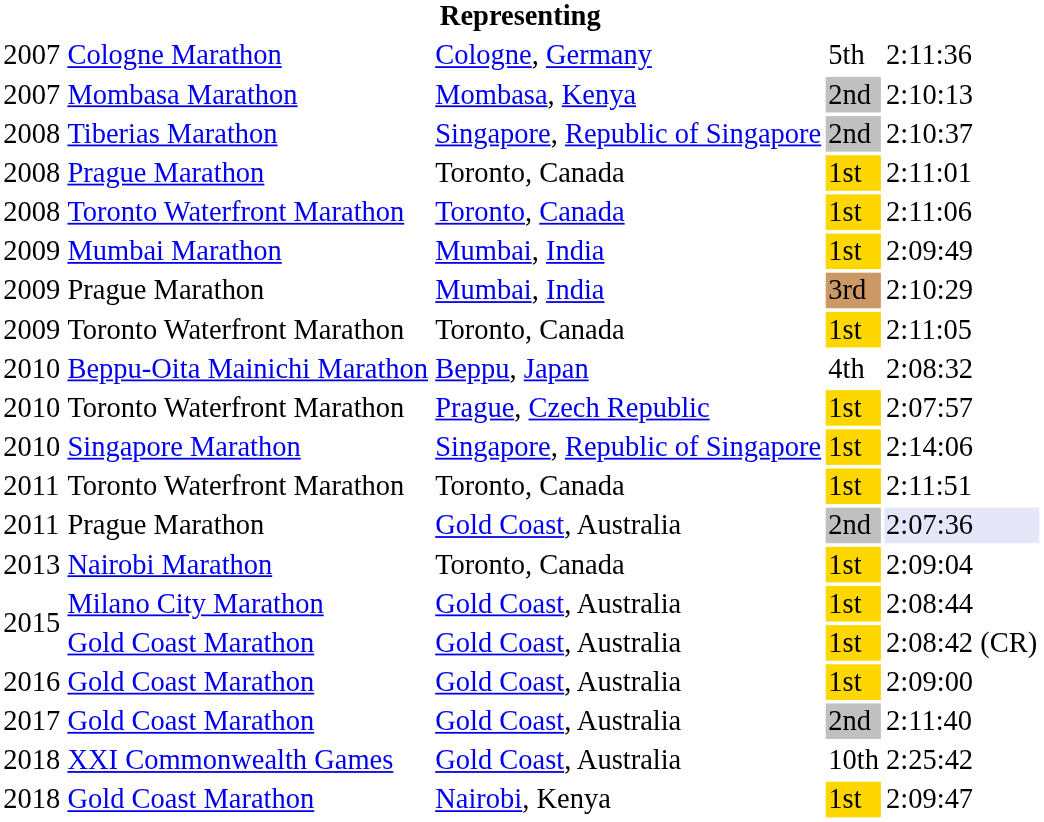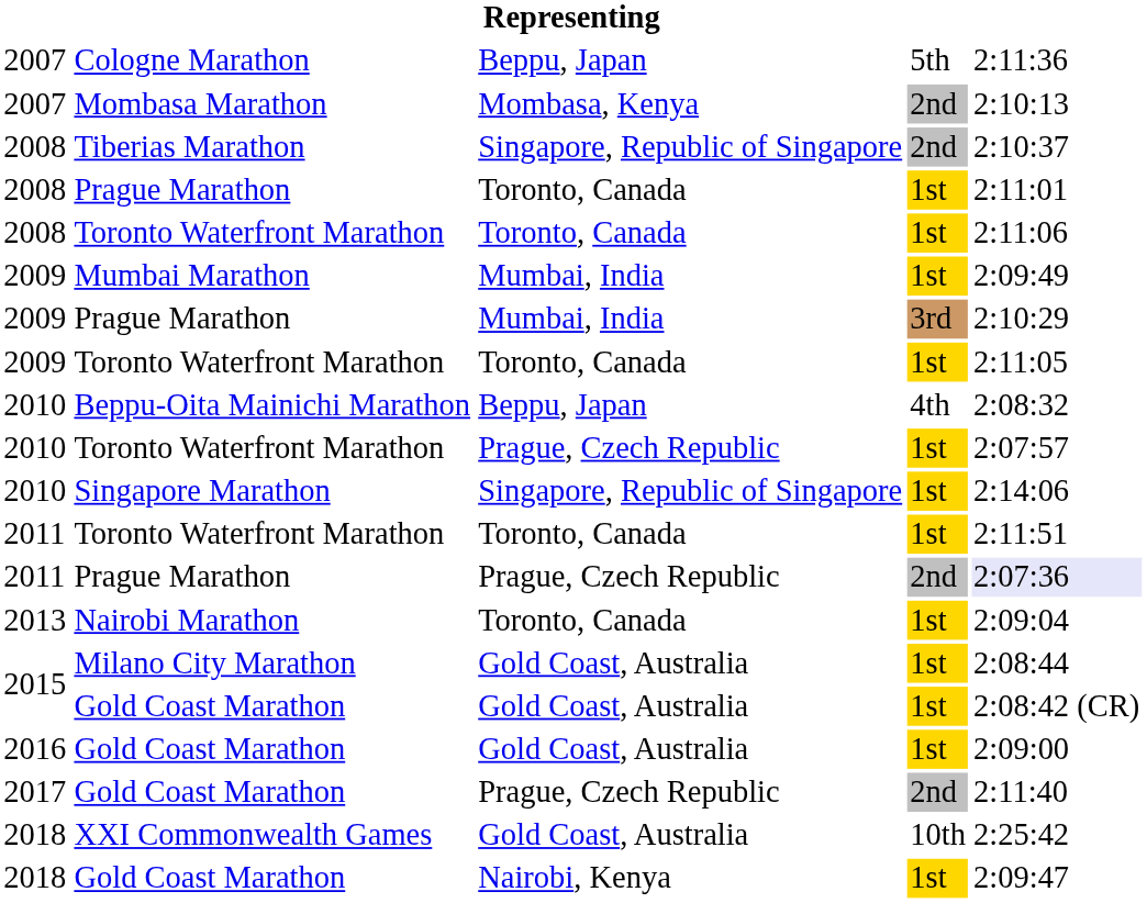 <table>
 <tr>
 <th colspan="5">Representing </th>
 </tr>
 <tr>
 <td>2007</td>
 <td><a href='#'>Cologne Marathon</a></td>
-<td><a href='#'>Cologne</a>, <a href='#'>Germany</a></td>
+<td><a href='#'>Beppu</a>, <a href='#'>Japan</a></td>
 <td bgcolor=>5th</td>
 <td>2:11:36</td>
 </tr>
 <tr>
 <td>2007</td>
 <td><a href='#'>Mombasa Marathon</a></td>
 <td><a href='#'>Mombasa</a>, <a href='#'>Kenya</a></td>
 <td bgcolor=silver>2nd</td>
 <td>2:10:13</td>
 </tr>
 <tr>
 <td>2008</td>
 <td><a href='#'>Tiberias Marathon</a></td>
 <td><a href='#'>Singapore</a>, <a href='#'>Republic of Singapore</a></td>
 <td bgcolor=silver>2nd</td>
 <td>2:10:37</td>
 </tr>
 <tr>
 <td>2008</td>
 <td><a href='#'>Prague Marathon</a></td>
 <td>Toronto, Canada</td>
 <td bgcolor=gold>1st</td>
 <td>2:11:01</td>
 </tr>
 <tr>
 <td>2008</td>
 <td><a href='#'>Toronto Waterfront Marathon</a></td>
 <td><a href='#'>Toronto</a>, <a href='#'>Canada</a></td>
 <td bgcolor=gold>1st</td>
 <td>2:11:06</td>
 </tr>
 <tr>
 <td>2009</td>
 <td><a href='#'>Mumbai Marathon</a></td>
 <td><a href='#'>Mumbai</a>, <a href='#'>India</a></td>
 <td bgcolor=gold>1st</td>
 <td>2:09:49</td>
 </tr>
 <tr>
 <td>2009</td>
 <td>Prague Marathon</td>
 <td><a href='#'>Mumbai</a>, <a href='#'>India</a></td>
 <td bgcolor=cc9966>3rd</td>
 <td>2:10:29</td>
 </tr>
 <tr>
 <td>2009</td>
 <td>Toronto Waterfront Marathon</td>
 <td>Toronto, Canada</td>
 <td bgcolor=gold>1st</td>
 <td>2:11:05</td>
 </tr>
 <tr>
 <td>2010</td>
 <td><a href='#'>Beppu-Oita Mainichi Marathon</a></td>
 <td><a href='#'>Beppu</a>, <a href='#'>Japan</a></td>
 <td bgcolor=>4th</td>
 <td>2:08:32</td>
 </tr>
 <tr>
 <td>2010</td>
 <td>Toronto Waterfront Marathon</td>
 <td><a href='#'>Prague</a>, <a href='#'>Czech Republic</a></td>
 <td bgcolor=gold>1st</td>
 <td>2:07:57</td>
 </tr>
 <tr>
 <td>2010</td>
 <td><a href='#'>Singapore Marathon</a></td>
 <td><a href='#'>Singapore</a>, <a href='#'>Republic of Singapore</a></td>
 <td bgcolor=gold>1st</td>
 <td>2:14:06</td>
 </tr>
 <tr>
 <td>2011</td>
 <td>Toronto Waterfront Marathon</td>
 <td>Toronto, Canada</td>
 <td bgcolor=gold>1st</td>
 <td>2:11:51</td>
 </tr>
 <tr>
 <td>2011</td>
 <td>Prague Marathon</td>
-<td><a href='#'>Gold Coast</a>, Australia</td>
+<td>Prague, Czech Republic</td>
 <td bgcolor=silver>2nd</td>
 <td style="background: lavender;">2:07:36</td>
 </tr>
 <tr>
 <td>2013</td>
 <td><a href='#'>Nairobi Marathon</a></td>
 <td>Toronto, Canada</td>
 <td bgcolor=gold>1st</td>
 <td>2:09:04</td>
 </tr>
 <tr>
 <td rowspan=2>2015</td>
 <td><a href='#'>Milano City Marathon</a></td>
 <td><a href='#'>Gold Coast</a>, Australia</td>
 <td bgcolor="gold">1st</td>
 <td>2:08:44</td>
 </tr>
 <tr>
 <td><a href='#'>Gold Coast Marathon</a></td>
 <td><a href='#'>Gold Coast</a>, Australia</td>
 <td bgcolor=gold>1st</td>
 <td>2:08:42 (CR)</td>
 </tr>
 <tr>
 <td>2016</td>
 <td><a href='#'>Gold Coast Marathon</a></td>
 <td><a href='#'>Gold Coast</a>, Australia</td>
 <td bgcolor=gold>1st</td>
 <td>2:09:00</td>
 </tr>
 <tr>
 <td>2017</td>
 <td><a href='#'>Gold Coast Marathon</a></td>
-<td><a href='#'>Gold Coast</a>, Australia</td>
+<td>Prague, Czech Republic</td>
 <td bgcolor=silver>2nd</td>
 <td>2:11:40</td>
 </tr>
 <tr>
 <td>2018</td>
 <td><a href='#'>XXI Commonwealth Games</a></td>
 <td><a href='#'>Gold Coast</a>, Australia</td>
 <td bgcolor=white>10th</td>
 <td>2:25:42</td>
 </tr>
 <tr>
 <td>2018</td>
 <td><a href='#'>Gold Coast Marathon</a></td>
 <td><a href='#'>Nairobi</a>, Kenya</td>
 <td bgcolor=gold>1st</td>
 <td>2:09:47</td>
 </tr>
 </table>
